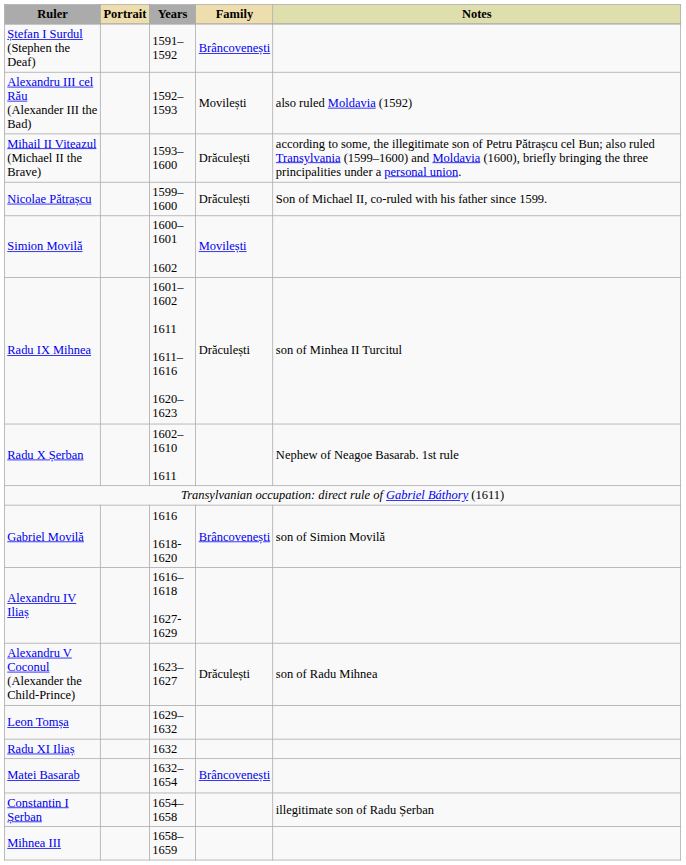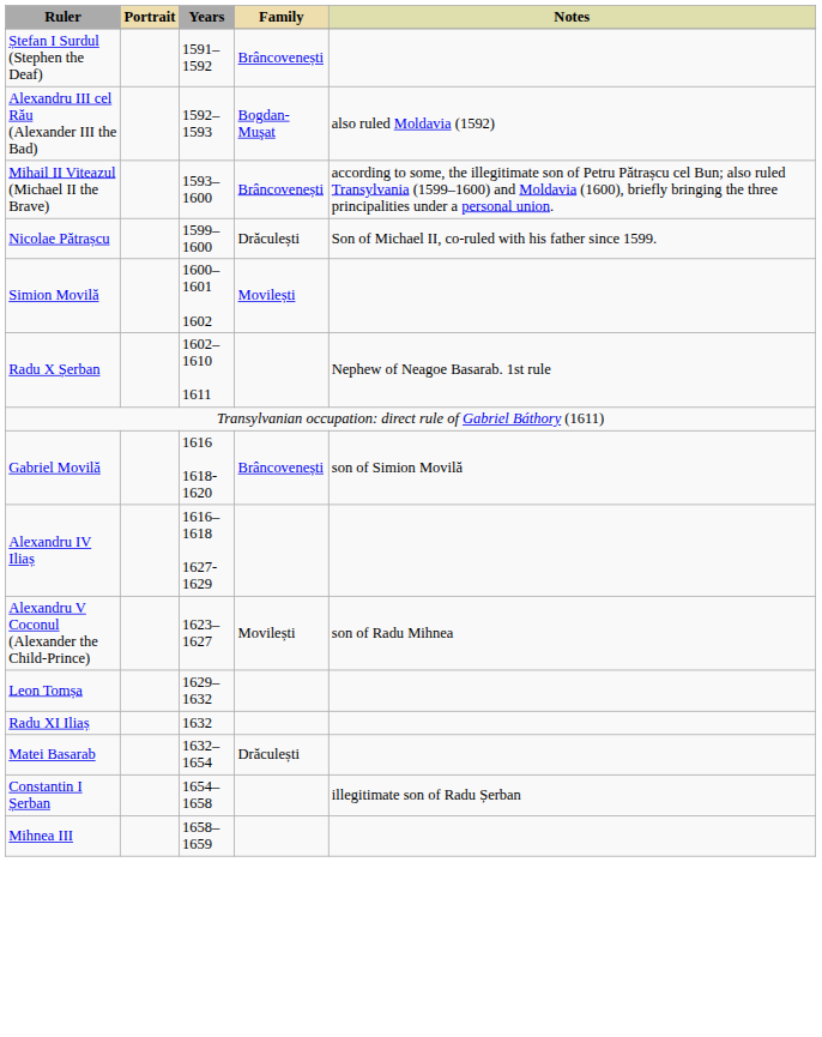 <table class="wikitable sortable">
 <tr>
 <th style=background:#ababab;>Ruler</th>
 <th style=background:#efdead;>Portrait</th>
 <th style=background:#ababab;>Years</th>
 <th style=background:#efdead;>Family</th>
 <th style=background:#dfdead;>Notes</th>
 </tr>
 <tr>
 </tr>
 <tr>
 <td><a href='#'>Ștefan I Surdul</a><br>(Stephen the Deaf)</td>
 <td></td>
 <td>1591–1592</td>
 <td><a href='#'>Brâncovenești</a></td>
 <td></td>
 </tr>
 <tr>
 <td><a href='#'>Alexandru III cel Rău</a><br>(Alexander III the Bad)</td>
 <td></td>
 <td>1592–1593</td>
-<td>Movilești</td>
+<td><a href='#'>Bogdan-Muşat</a></td>
 <td>also ruled <a href='#'>Moldavia</a> (1592)</td>
 </tr>
 <tr>
 <td><a href='#'>Mihail II Viteazul</a><br>(Michael II the Brave)</td>
 <td></td>
 <td>1593–1600</td>
-<td>Drăculești</td>
+<td><a href='#'>Brâncovenești</a></td>
 <td>according to some, the illegitimate son of Petru Pătrașcu cel Bun; also ruled <a href='#'>Transylvania</a> (1599–1600) and <a href='#'>Moldavia</a> (1600), briefly bringing the three principalities under a <a href='#'>personal union</a>.</td>
 </tr>
 <tr>
 <td><a href='#'>Nicolae Pătrașcu</a></td>
 <td></td>
 <td>1599–1600</td>
 <td>Drăculești</td>
 <td>Son of Michael II, co-ruled with his father since 1599.</td>
 </tr>
 <tr>
 <td><a href='#'>Simion Movilă</a></td>
 <td></td>
 <td>1600–1601<br><br>1602</td>
 <td><a href='#'>Movilești</a></td>
 <td></td>
-</tr>
-<tr>
-<td><a href='#'>Radu IX Mihnea</a></td>
-<td></td>
-<td>1601–1602<br><br>1611<br><br>1611–1616<br><br>1620–1623</td>
-<td>Drăculești</td>
-<td>son of Minhea II Turcitul</td>
 </tr>
 <tr>
 <td><a href='#'>Radu X Șerban</a></td>
 <td></td>
 <td>1602–1610<br><br>1611</td>
 <td></td>
 <td>Nephew of Neagoe Basarab. 1st rule</td>
 </tr>
 <tr>
 <td colspan=5 align="center"><em>Transylvanian occupation: direct rule of <a href='#'>Gabriel Báthory</a></em> (1611)</td>
 </tr>
 <tr>
 <td><a href='#'>Gabriel Movilă</a></td>
 <td></td>
 <td>1616<br><br>1618-1620</td>
 <td><a href='#'>Brâncovenești</a></td>
 <td>son of Simion Movilă</td>
 </tr>
 <tr>
 <td><a href='#'>Alexandru IV Iliaș</a></td>
 <td></td>
 <td>1616–1618<br><br>1627-1629</td>
 <td></td>
 <td></td>
 </tr>
 <tr>
 <td><a href='#'>Alexandru V Coconul</a><br>(Alexander the Child-Prince)</td>
 <td></td>
 <td>1623–1627</td>
-<td>Drăculești</td>
+<td>Movilești</td>
 <td>son of Radu Mihnea</td>
 </tr>
 <tr>
 <td><a href='#'>Leon Tomșa</a></td>
 <td></td>
 <td>1629–1632</td>
 <td></td>
 <td></td>
 </tr>
 <tr>
 <td><a href='#'>Radu XI Iliaș</a></td>
 <td></td>
 <td>1632</td>
 <td></td>
 <td></td>
 </tr>
 <tr>
 <td><a href='#'>Matei Basarab</a></td>
 <td></td>
 <td>1632–1654</td>
-<td><a href='#'>Brâncovenești</a></td>
+<td>Drăculești</td>
 <td></td>
 </tr>
 <tr>
 <td><a href='#'>Constantin I Șerban</a></td>
 <td></td>
 <td>1654–1658</td>
 <td></td>
 <td>illegitimate son of Radu Șerban</td>
 </tr>
 <tr>
 <td><a href='#'>Mihnea III</a></td>
 <td></td>
 <td>1658–1659</td>
 <td></td>
 <td></td>
 </tr>
 </table>
